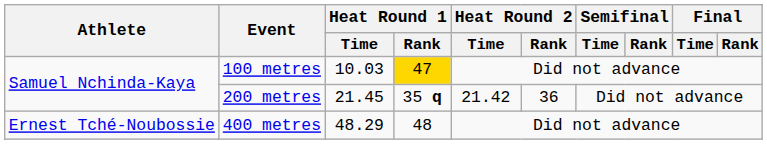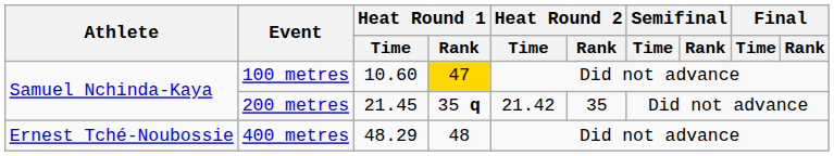 <table class=wikitable style="font-size:90%; text-align:center">
 <tr>
 <th rowspan=2>Athlete</th>
 <th rowspan=2>Event</th>
 <th colspan=2>Heat Round 1</th>
 <th colspan=2>Heat Round 2</th>
 <th colspan=2>Semifinal</th>
 <th colspan=2>Final</th>
 </tr>
 <tr style=font-size:95%>
 <th>Time</th>
 <th>Rank</th>
 <th>Time</th>
 <th>Rank</th>
 <th>Time</th>
 <th>Rank</th>
 <th>Time</th>
 <th>Rank</th>
 </tr>
 <tr align=center>
 <td align=left rowspan=2><a href='#'>Samuel Nchinda-Kaya</a></td>
 <td align=left><a href='#'>100 metres</a></td>
-<td>10.03</td>
+<td>10.60</td>
 <td style="background: gold;">47</td>
 <td colspan=6>Did not advance</td>
 </tr>
 <tr align=center>
 <td align=left><a href='#'>200 metres</a></td>
 <td>21.45</td>
 <td>35 <strong>q</strong></td>
 <td>21.42</td>
-<td>36</td>
+<td>35</td>
 <td colspan=4>Did not advance</td>
 </tr>
 <tr align=center>
 <td align=left><a href='#'>Ernest Tché-Noubossie</a></td>
 <td align=left><a href='#'>400 metres</a></td>
 <td>48.29</td>
 <td>48</td>
 <td colspan=6>Did not advance</td>
 </tr>
 </table>
